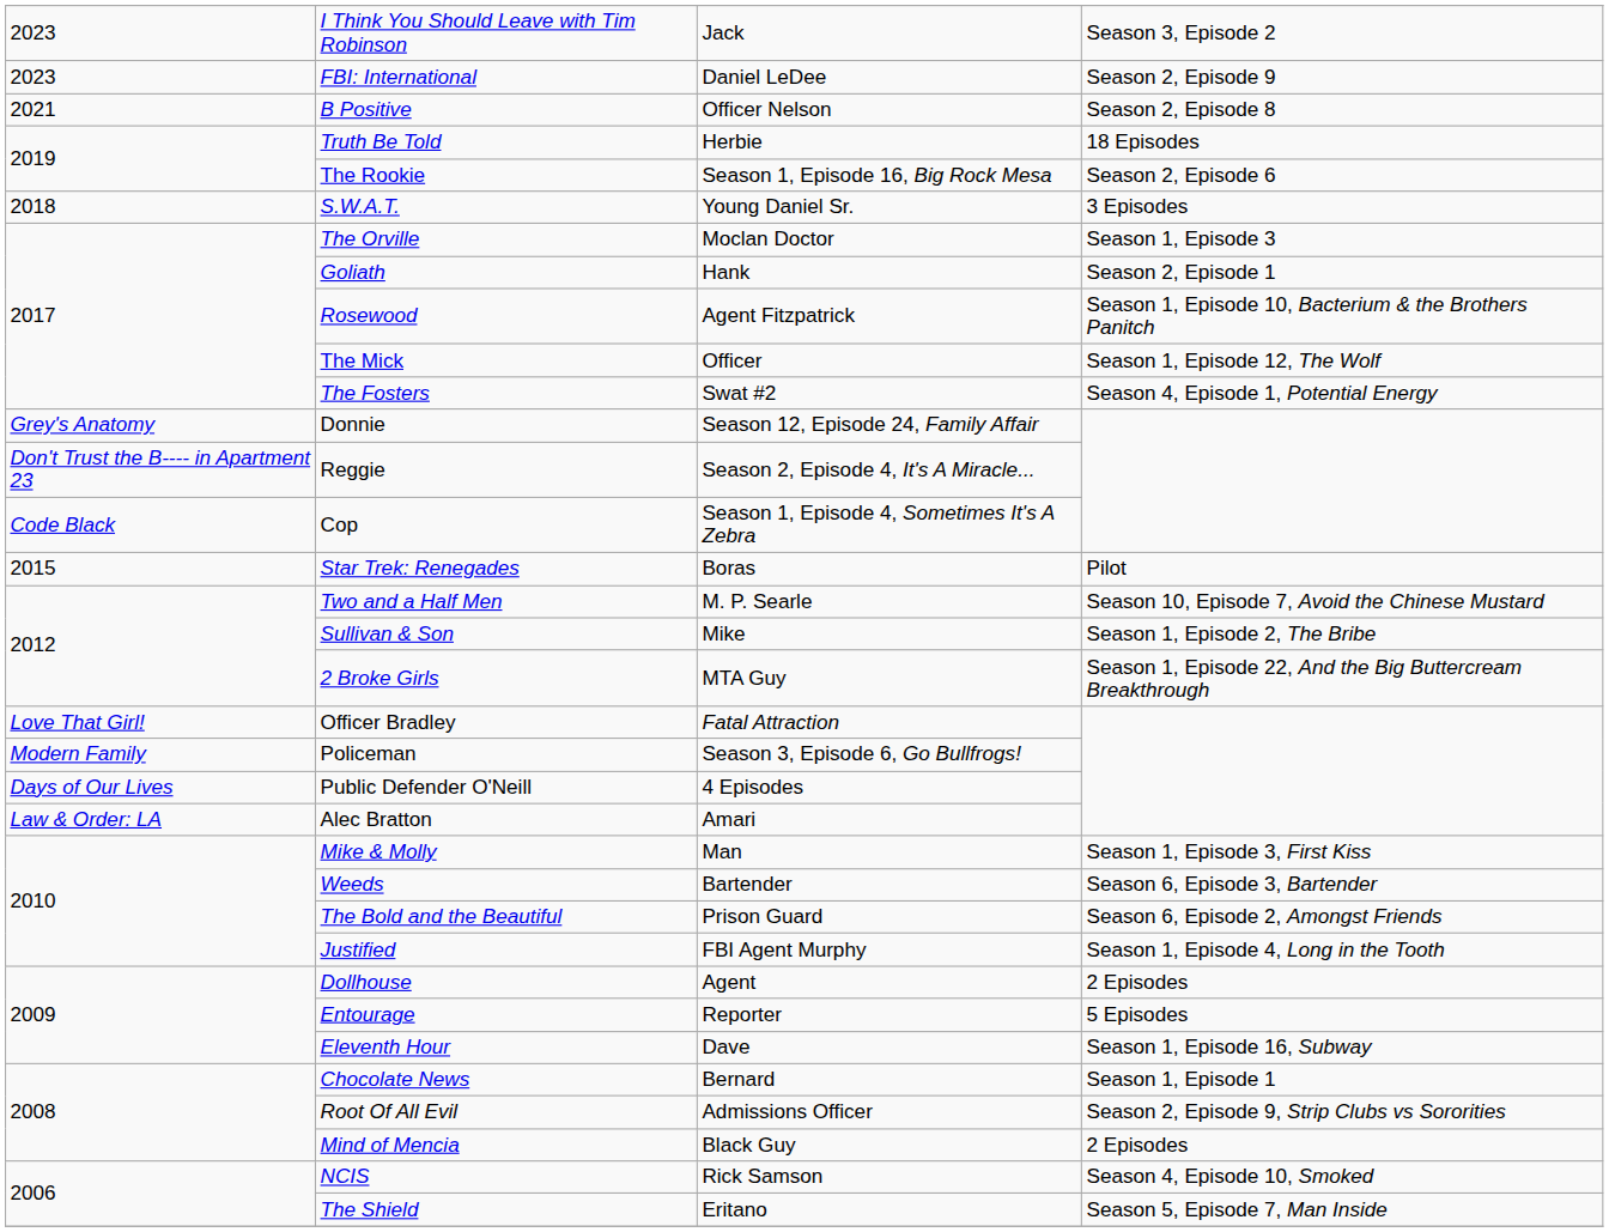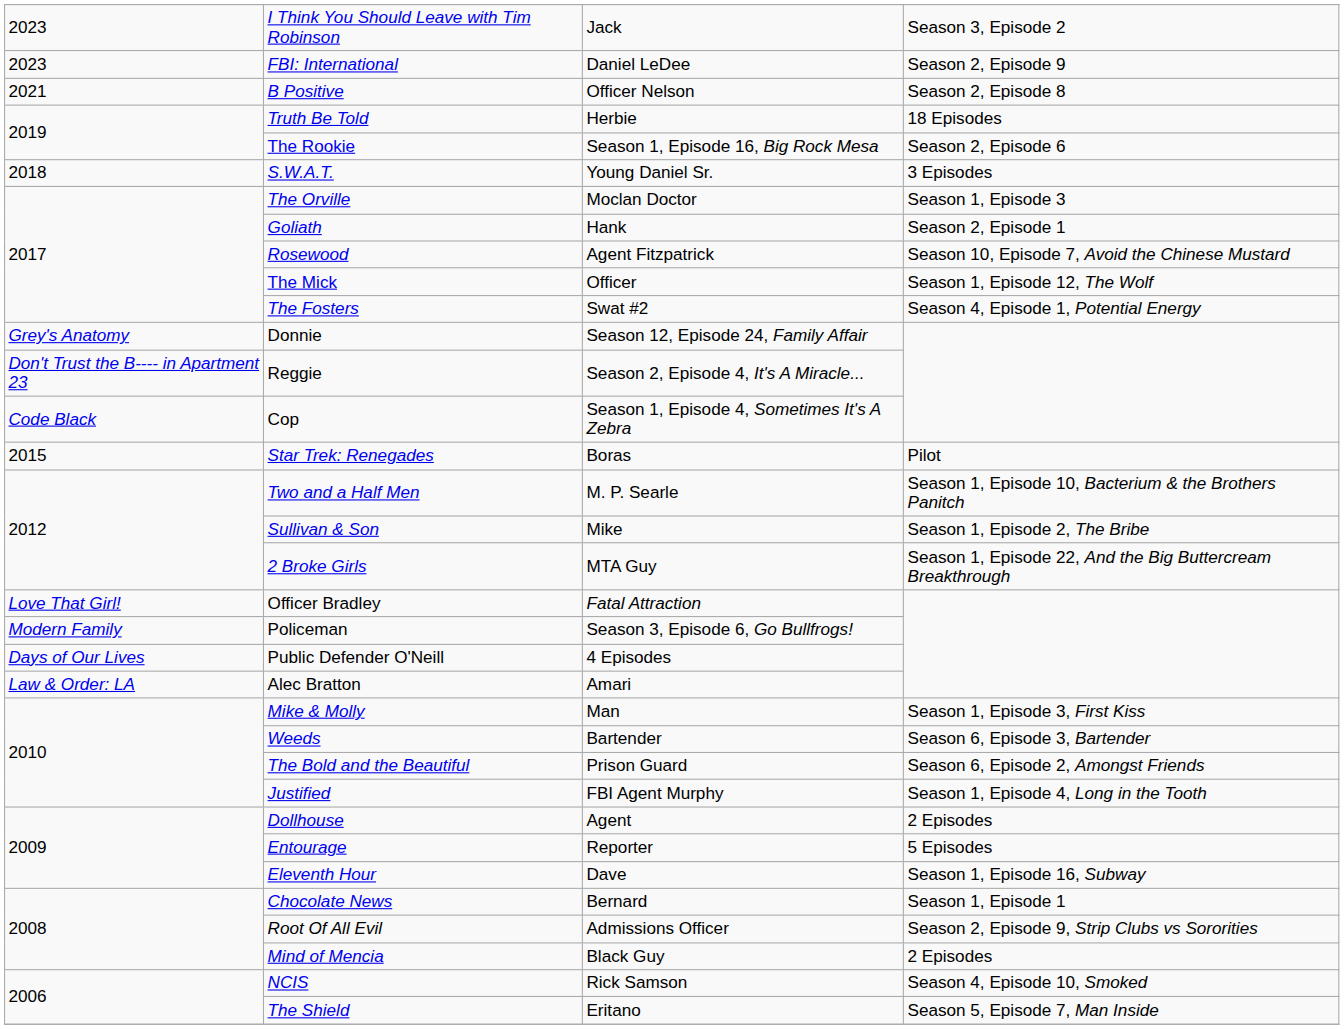 <table class="wikitable sortable">
 <tr>
 </tr>
 <tr>
 <td>2023</td>
 <td><em><a href='#'>I Think You Should Leave with Tim Robinson</a></em></td>
 <td>Jack</td>
 <td>Season 3, Episode 2</td>
 </tr>
 <tr>
 <td>2023</td>
 <td><em><a href='#'>FBI: International</a></em></td>
 <td>Daniel LeDee</td>
 <td>Season 2, Episode 9</td>
 </tr>
 <tr>
 <td>2021</td>
 <td><em><a href='#'>B Positive</a></em></td>
 <td>Officer Nelson</td>
 <td>Season 2, Episode 8</td>
 </tr>
 <tr>
 <td rowspan=2>2019</td>
 <td><em><a href='#'>Truth Be Told</a></em></td>
 <td>Herbie</td>
 <td>18 Episodes</td>
 </tr>
 <tr>
 <td><a href='#'>The Rookie</a></td>
 <td>Season 1, Episode 16, <em>Big Rock Mesa</em></td>
 <td>Season 2, Episode 6</td>
 </tr>
 <tr>
 <td>2018</td>
 <td><em><a href='#'>S.W.A.T.</a></em></td>
 <td>Young Daniel Sr.</td>
 <td>3 Episodes</td>
 </tr>
 <tr>
 <td rowspan=5>2017</td>
 <td><em><a href='#'>The Orville</a></em></td>
 <td>Moclan Doctor</td>
 <td>Season 1, Episode 3</td>
 </tr>
 <tr>
 <td><em><a href='#'>Goliath</a></em></td>
 <td>Hank</td>
 <td>Season 2, Episode 1</td>
 </tr>
 <tr>
 <td><em><a href='#'>Rosewood</a></em></td>
 <td>Agent Fitzpatrick</td>
-<td>Season 1, Episode 10, <em>Bacterium & the Brothers Panitch</em></td>
+<td>Season 10, Episode 7, <em>Avoid the Chinese Mustard</em></td>
 </tr>
 <tr>
 <td><a href='#'>The Mick</a></td>
 <td>Officer</td>
 <td>Season 1, Episode 12, <em>The Wolf</em></td>
 </tr>
 <tr>
 <td><em><a href='#'>The Fosters</a></em></td>
 <td>Swat #2</td>
 <td>Season 4, Episode 1, <em>Potential Energy</em></td>
 </tr>
 <tr>
 <td><em><a href='#'>Grey's Anatomy</a></em></td>
 <td>Donnie</td>
 <td>Season 12, Episode 24, <em>Family Affair</em></td>
 </tr>
 <tr>
 <td><em><a href='#'>Don't Trust the B---- in Apartment 23</a></em></td>
 <td>Reggie</td>
 <td>Season 2, Episode 4, <em>It's A Miracle...</em></td>
 </tr>
 <tr>
 <td><em><a href='#'>Code Black</a></em></td>
 <td>Cop</td>
 <td>Season 1, Episode 4, <em>Sometimes It's A Zebra</em></td>
 </tr>
 <tr>
 <td>2015</td>
 <td><em><a href='#'>Star Trek: Renegades</a></em></td>
 <td>Boras</td>
 <td>Pilot</td>
 </tr>
 <tr>
 <td rowspan=3>2012</td>
 <td><em><a href='#'>Two and a Half Men</a></em></td>
 <td>M. P. Searle</td>
-<td>Season 10, Episode 7, <em>Avoid the Chinese Mustard</em></td>
+<td>Season 1, Episode 10, <em>Bacterium & the Brothers Panitch</em></td>
 </tr>
 <tr>
 <td><em><a href='#'>Sullivan & Son</a></em></td>
 <td>Mike</td>
 <td>Season 1, Episode 2, <em>The Bribe</em></td>
 </tr>
 <tr>
 <td><em><a href='#'>2 Broke Girls</a></em></td>
 <td>MTA Guy</td>
 <td>Season 1, Episode 22, <em>And the Big Buttercream Breakthrough</em></td>
 </tr>
 <tr>
 <td><em><a href='#'>Love That Girl!</a></em></td>
 <td>Officer Bradley</td>
 <td><em>Fatal Attraction</em></td>
 </tr>
 <tr>
 <td><em><a href='#'>Modern Family</a></em></td>
 <td>Policeman</td>
 <td>Season 3, Episode 6, <em>Go Bullfrogs!</em></td>
 </tr>
 <tr>
 <td><em><a href='#'>Days of Our Lives</a></em></td>
 <td>Public Defender O'Neill</td>
 <td>4 Episodes</td>
 </tr>
 <tr>
 <td><em><a href='#'>Law & Order: LA</a></em></td>
 <td>Alec Bratton</td>
 <td>Amari</td>
 </tr>
 <tr>
 <td rowspan=4>2010</td>
 <td><em><a href='#'>Mike & Molly</a></em></td>
 <td>Man</td>
 <td>Season 1, Episode 3, <em>First Kiss</em></td>
 </tr>
 <tr>
 <td><em><a href='#'>Weeds</a></em></td>
 <td>Bartender</td>
 <td>Season 6, Episode 3, <em>Bartender</em></td>
 </tr>
 <tr>
 <td><em><a href='#'>The Bold and the Beautiful</a></em></td>
 <td>Prison Guard</td>
 <td>Season 6, Episode 2, <em>Amongst Friends</em></td>
 </tr>
 <tr>
 <td><em><a href='#'>Justified</a></em></td>
 <td>FBI Agent Murphy</td>
 <td>Season 1, Episode 4, <em>Long in the Tooth</em></td>
 </tr>
 <tr>
 <td rowspan=3>2009</td>
 <td><em><a href='#'>Dollhouse</a></em></td>
 <td>Agent</td>
 <td>2 Episodes</td>
 </tr>
 <tr>
 <td><em><a href='#'>Entourage</a></em></td>
 <td>Reporter</td>
 <td>5 Episodes</td>
 </tr>
 <tr>
 <td><em><a href='#'>Eleventh Hour</a></em></td>
 <td>Dave</td>
 <td>Season 1, Episode 16, <em>Subway</em></td>
 </tr>
 <tr>
 <td rowspan=3>2008</td>
 <td><em><a href='#'>Chocolate News</a></em></td>
 <td>Bernard</td>
 <td>Season 1, Episode 1</td>
 </tr>
 <tr>
 <td><em>Root Of All Evil</em></td>
 <td>Admissions Officer</td>
 <td>Season 2, Episode 9, <em>Strip Clubs vs Sororities</em></td>
 </tr>
 <tr>
 <td><em><a href='#'>Mind of Mencia</a></em></td>
 <td>Black Guy</td>
 <td>2 Episodes</td>
 </tr>
 <tr>
 <td rowspan=2>2006</td>
 <td><em><a href='#'>NCIS</a></em></td>
 <td>Rick Samson</td>
 <td>Season 4, Episode 10, <em>Smoked</em></td>
 </tr>
 <tr>
 <td><em><a href='#'>The Shield</a></em></td>
 <td>Eritano</td>
 <td>Season 5, Episode 7, <em>Man Inside</em></td>
 </tr>
 <tr>
 </tr>
 </table>
